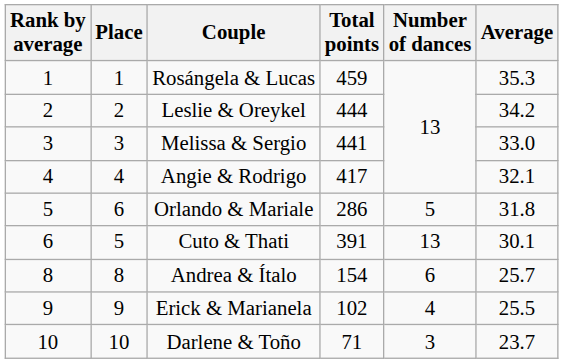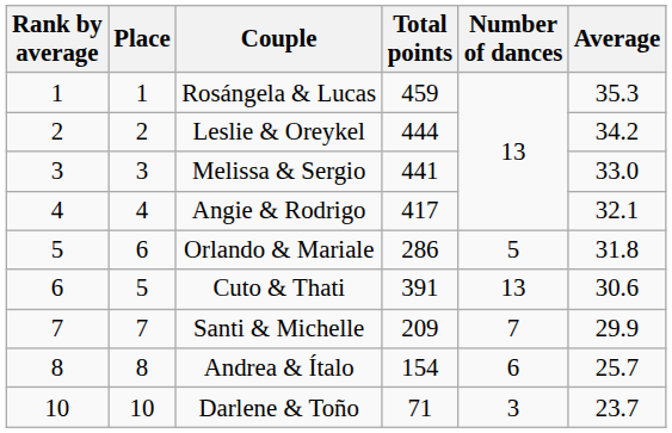 <table class="wikitable sortable" style="margin:auto; text-align:center;">
 <tr>
 <th>Rank by<br>average</th>
 <th>Place</th>
 <th>Couple</th>
 <th>Total<br>points</th>
 <th>Number<br>of dances</th>
 <th>Average</th>
 </tr>
 <tr>
 <td>1</td>
 <td>1</td>
 <td>Rosángela & Lucas</td>
 <td>459</td>
 <td rowspan=4>13</td>
 <td>35.3</td>
 </tr>
 <tr>
 <td>2</td>
 <td>2</td>
 <td>Leslie & Oreykel</td>
 <td>444</td>
 <td>34.2</td>
 </tr>
 <tr>
 <td>3</td>
 <td>3</td>
 <td>Melissa & Sergio</td>
 <td>441</td>
 <td>33.0</td>
 </tr>
 <tr>
 <td>4</td>
 <td>4</td>
 <td>Angie & Rodrigo</td>
 <td>417</td>
 <td>32.1</td>
 </tr>
 <tr>
 <td>5</td>
 <td>6</td>
 <td>Orlando & Mariale</td>
 <td>286</td>
 <td>5</td>
 <td>31.8</td>
 </tr>
 <tr>
 <td>6</td>
 <td>5</td>
 <td>Cuto & Thati</td>
 <td>391</td>
 <td>13</td>
-<td>30.1</td>
+<td>30.6</td>
+</tr>
+<tr>
+<td>7</td>
+<td>7</td>
+<td>Santi & Michelle</td>
+<td>209</td>
+<td>7</td>
+<td>29.9</td>
 </tr>
 <tr>
 <td>8</td>
 <td>8</td>
 <td>Andrea & Ítalo</td>
 <td>154</td>
 <td>6</td>
 <td>25.7</td>
 </tr>
 <tr>
-<td>9</td>
-<td>9</td>
-<td>Erick & Marianela</td>
-<td>102</td>
-<td>4</td>
-<td>25.5</td>
-</tr>
-<tr>
 <td>10</td>
 <td>10</td>
 <td>Darlene & Toño</td>
 <td>71</td>
 <td>3</td>
 <td>23.7</td>
 </tr>
 </table>
